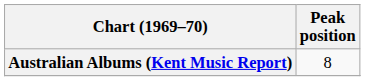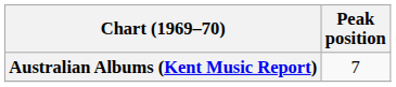 <table class="wikitable sortable plainrowheaders" style="text-align:center">
 <tr>
 <th scope="col">Chart (1969–70)</th>
 <th scope="col">Peak<br> position</th>
 </tr>
 <tr>
 <th scope="row">Australian Albums (<a href='#'>Kent Music Report</a>)</th>
-<td align="center">8</td>
+<td align="center">7</td>
 </tr>
 <tr>
 </tr>
 <tr>
 </tr>
 <tr>
 </tr>
 <tr>
 </tr>
 </table>
